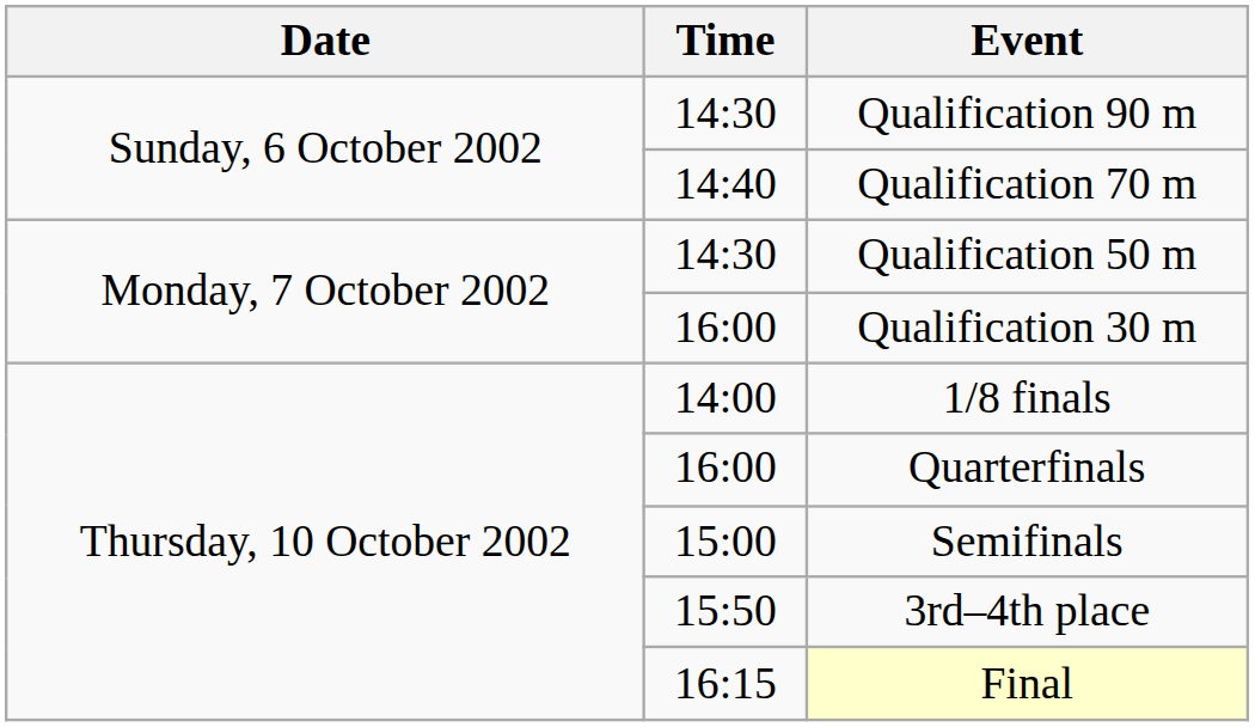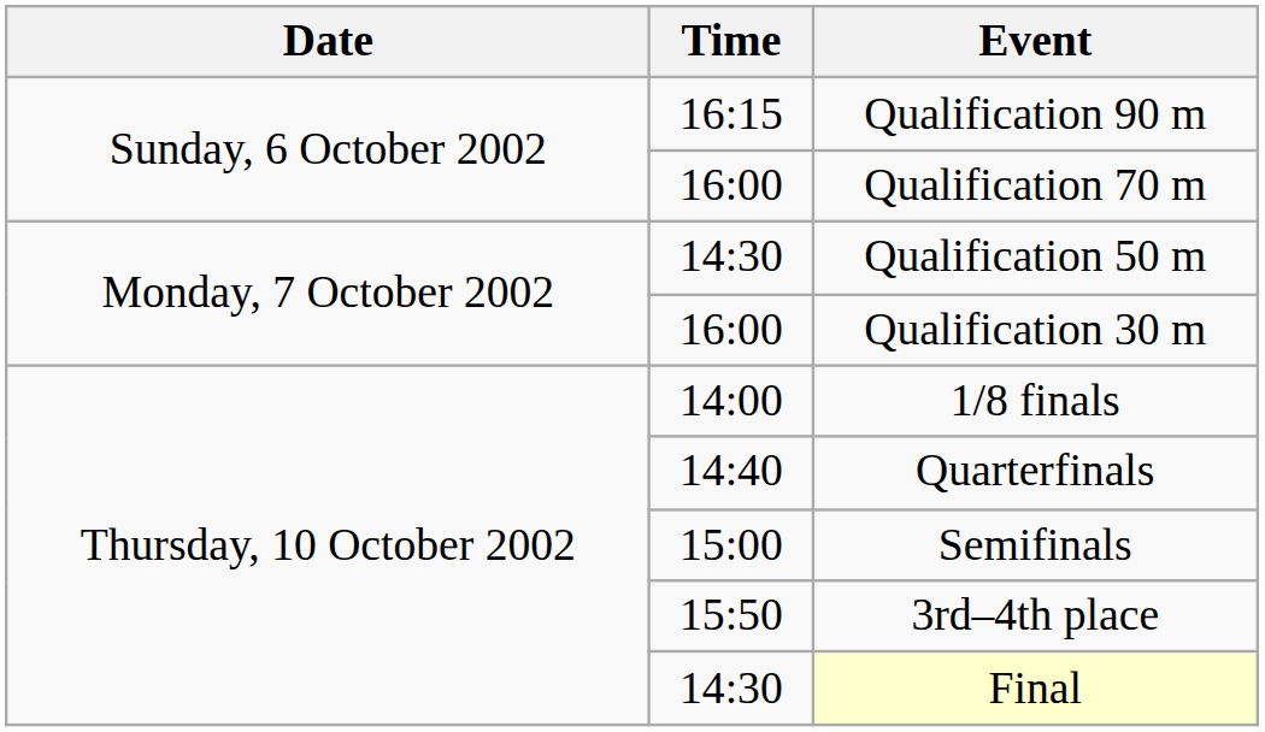 <table class = "wikitable" style="text-align:center;">
 <tr>
 <th width=220>Date</th>
 <th width=50>Time</th>
 <th width=150>Event</th>
 </tr>
 <tr>
 <td rowspan=2>Sunday, 6 October 2002</td>
-<td>14:30</td>
+<td>16:15</td>
 <td>Qualification 90 m</td>
 </tr>
 <tr>
-<td>14:40</td>
+<td>16:00</td>
 <td>Qualification 70 m</td>
 </tr>
 <tr>
 <td rowspan=2>Monday, 7 October 2002</td>
 <td>14:30</td>
 <td>Qualification 50 m</td>
 </tr>
 <tr>
 <td>16:00</td>
 <td>Qualification 30 m</td>
 </tr>
 <tr>
 <td rowspan=5>Thursday, 10 October 2002</td>
 <td>14:00</td>
 <td>1/8 finals</td>
 </tr>
 <tr>
-<td>16:00</td>
+<td>14:40</td>
 <td>Quarterfinals</td>
 </tr>
 <tr>
 <td>15:00</td>
 <td>Semifinals</td>
 </tr>
 <tr>
 <td>15:50</td>
 <td>3rd–4th place</td>
 </tr>
 <tr>
-<td>16:15</td>
+<td>14:30</td>
 <td bgcolor=ffffcc>Final</td>
 </tr>
 </table>
